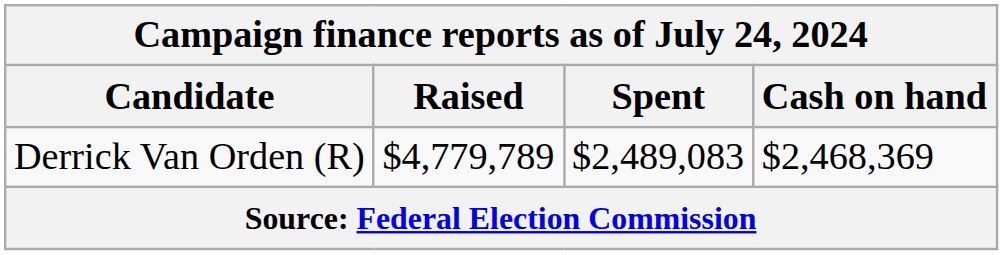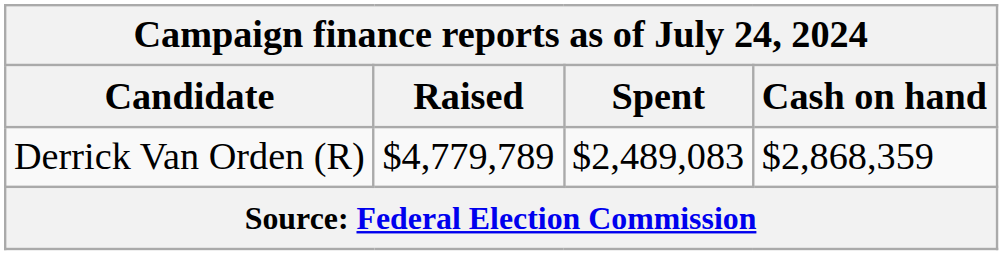 <table class="wikitable sortable">
 <tr>
 <th colspan=4>Campaign finance reports as of July 24, 2024</th>
 </tr>
 <tr style="text-align:center;">
 <th>Candidate</th>
 <th>Raised</th>
 <th>Spent</th>
 <th>Cash on hand</th>
 </tr>
 <tr>
 <td>Derrick Van Orden (R)</td>
 <td>$4,779,789</td>
 <td>$2,489,083</td>
-<td>$2,468,369</td>
+<td>$2,868,359</td>
 </tr>
 <tr>
 <th colspan="4"><small>Source: <a href='#'>Federal Election Commission</a></small></th>
 </tr>
 </table>
